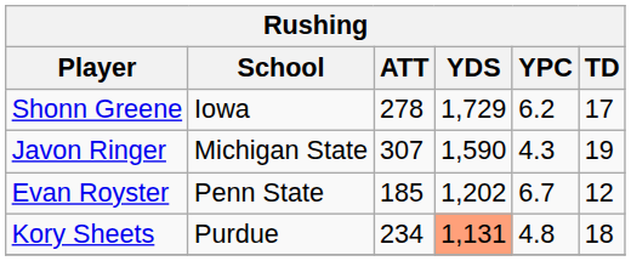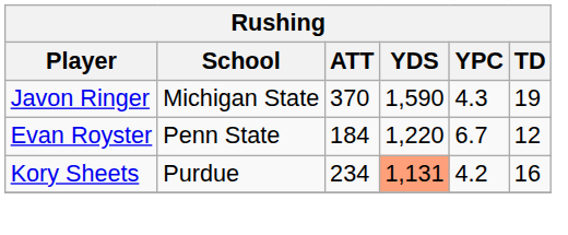 <table class="wikitable">
 <tr>
 <th colspan="6" align="center">Rushing</th>
 </tr>
 <tr>
 <th>Player</th>
 <th>School</th>
 <th>ATT</th>
 <th>YDS</th>
 <th>YPC</th>
 <th>TD</th>
 </tr>
 <tr>
-<td><a href='#'>Shonn Greene</a></td>
-<td>Iowa</td>
-<td>278</td>
-<td>1,729</td>
-<td>6.2</td>
-<td>17</td>
-</tr>
-<tr>
 <td><a href='#'>Javon Ringer</a></td>
 <td>Michigan State</td>
-<td>307</td>
+<td>370</td>
 <td>1,590</td>
 <td>4.3</td>
 <td>19</td>
 </tr>
 <tr>
 <td><a href='#'>Evan Royster</a></td>
 <td>Penn State</td>
-<td>185</td>
-<td>1,202</td>
+<td>184</td>
+<td>1,220</td>
 <td>6.7</td>
 <td>12</td>
 </tr>
 <tr>
 <td><a href='#'>Kory Sheets</a></td>
 <td>Purdue</td>
 <td>234</td>
 <td style="background: lightsalmon;">1,131</td>
-<td>4.8</td>
-<td>18</td>
+<td>4.2</td>
+<td>16</td>
 </tr>
 <tr>
 </tr>
 </table>
